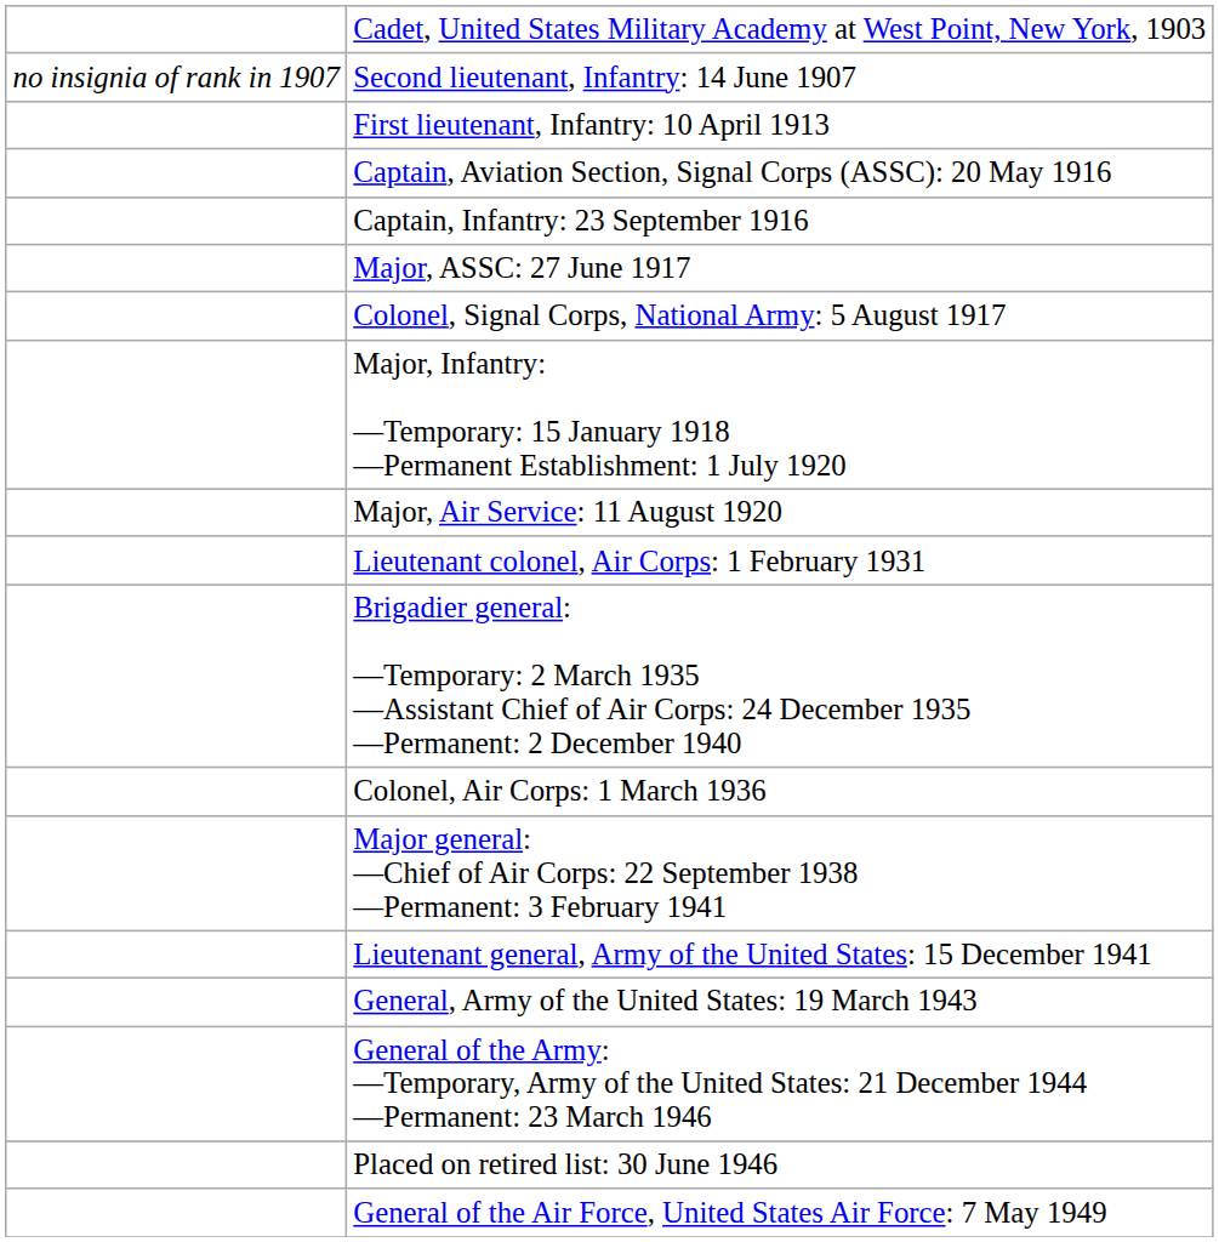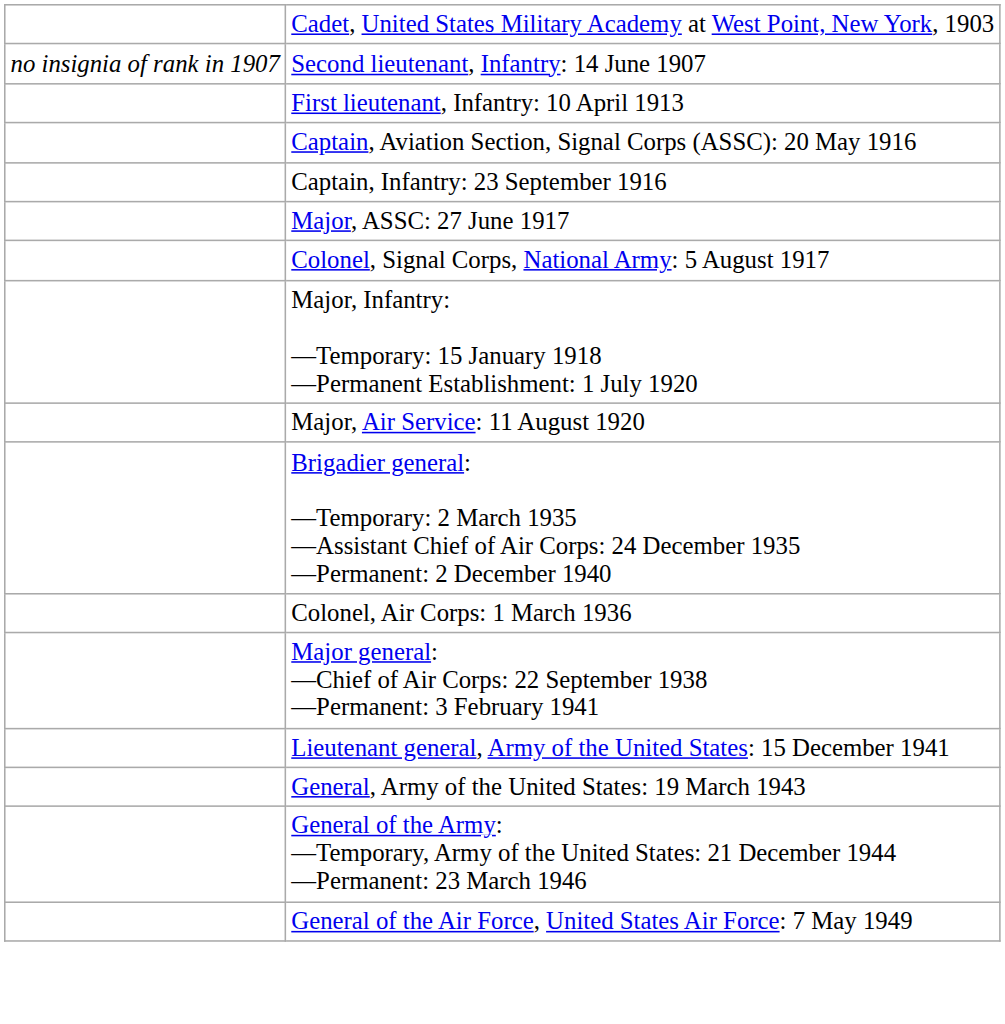 <table class="wikitable" style="background:white">
 <tr>
 <td align="center"></td>
 <td><a href='#'>Cadet</a>, <a href='#'>United States Military Academy</a> at <a href='#'>West Point, New York</a>, 1903</td>
 </tr>
 <tr>
 <td align="center"><em>no insignia of rank in 1907</em><br></td>
 <td><a href='#'>Second lieutenant</a>, <a href='#'>Infantry</a>: 14 June 1907</td>
 </tr>
 <tr>
 <td><br></td>
 <td><a href='#'>First lieutenant</a>, Infantry: 10 April 1913</td>
 </tr>
 <tr>
 <td><br></td>
 <td><a href='#'>Captain</a>, Aviation Section, Signal Corps (ASSC): 20 May 1916</td>
 </tr>
 <tr>
 <td><br></td>
 <td>Captain, Infantry: 23 September 1916</td>
 </tr>
 <tr>
 <td><br></td>
 <td><a href='#'>Major</a>, ASSC: 27 June 1917</td>
 </tr>
 <tr>
 <td><br></td>
 <td><a href='#'>Colonel</a>, Signal Corps, <a href='#'>National Army</a>: 5 August 1917</td>
 </tr>
 <tr>
 <td><br></td>
 <td>Major, Infantry: <br><br>—Temporary: 15 January 1918<br>—Permanent Establishment: 1 July 1920</td>
 </tr>
 <tr>
 <td><br></td>
 <td>Major, <a href='#'>Air Service</a>: 11 August 1920</td>
 </tr>
 <tr>
-<td><br></td>
-<td><a href='#'>Lieutenant colonel</a>, <a href='#'>Air Corps</a>: 1 February 1931</td>
-</tr>
-<tr>
 <td></td>
 <td><a href='#'>Brigadier general</a>:<br><br>—Temporary: 2 March 1935<br>—Assistant Chief of Air Corps: 24 December 1935<br>—Permanent: 2 December 1940</td>
 </tr>
 <tr>
 <td><br></td>
 <td>Colonel, Air Corps: 1 March 1936</td>
 </tr>
 <tr>
 <td></td>
 <td><a href='#'>Major general</a>:<br>—Chief of Air Corps: 22 September 1938<br>—Permanent: 3 February 1941</td>
 </tr>
 <tr>
 <td></td>
 <td><a href='#'>Lieutenant general</a>, <a href='#'>Army of the United States</a>: 15 December 1941</td>
 </tr>
 <tr>
 <td></td>
 <td><a href='#'>General</a>, Army of the United States: 19 March 1943</td>
 </tr>
 <tr>
 <td></td>
 <td><a href='#'>General of the Army</a>:<br>—Temporary, Army of the United States: 21 December 1944<br>—Permanent: 23 March 1946</td>
 </tr>
 <tr>
 <td></td>
-<td>Placed on retired list: 30 June 1946</td>
-</tr>
-<tr>
-<td></td>
 <td><a href='#'>General of the Air Force</a>, <a href='#'>United States Air Force</a>: 7 May 1949</td>
 </tr>
 </table>
